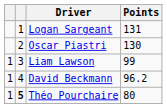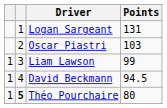 <table class="wikitable" style="font-size: 85%;">
 <tr>
 <th></th>
 <th></th>
 <th>Driver</th>
 <th>Points</th>
 </tr>
 <tr>
 <td align="left"></td>
 <td align="center">1</td>
 <td> <a href='#'>Logan Sargeant</a></td>
 <td>131</td>
 </tr>
 <tr>
 <td align="left"></td>
 <td align="center">2</td>
 <td> <a href='#'>Oscar Piastri</a></td>
-<td>130</td>
+<td>103</td>
 </tr>
 <tr>
 <td align="left"> 1</td>
 <td align="center">3</td>
 <td> <a href='#'>Liam Lawson</a></td>
 <td>99</td>
 </tr>
 <tr>
 <td align="left"> 1</td>
 <td align="center">4</td>
 <td> <a href='#'>David Beckmann</a></td>
-<td>96.2</td>
+<td>94.5</td>
 </tr>
 <tr>
 <td align="left"> 1</td>
 <td align="center"><strong>5</strong></td>
 <td> <a href='#'>Théo Pourchaire</a></td>
 <td>80</td>
 </tr>
 </table>
